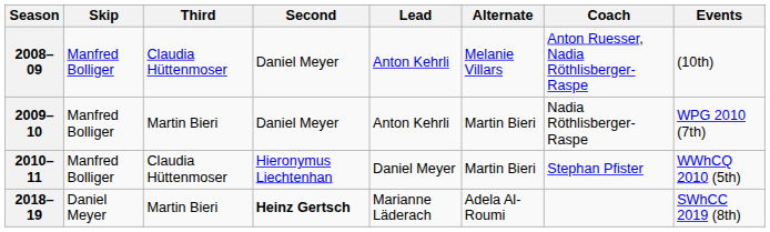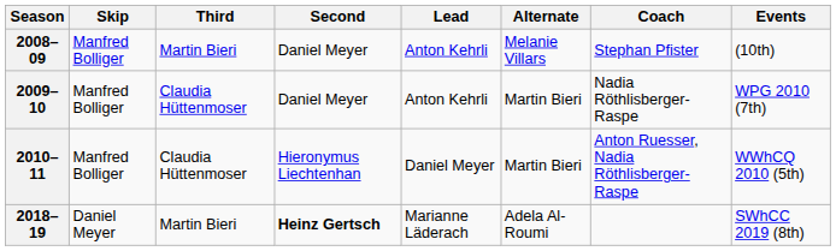 <table class="wikitable">
 <tr>
 <th scope="col" width=60>Season</th>
 <th scope="col">Skip</th>
 <th scope="col">Third</th>
 <th scope="col">Second</th>
 <th scope="col">Lead</th>
 <th scope="col">Alternate</th>
 <th scope="col">Coach</th>
 <th scope="col">Events</th>
 </tr>
 <tr>
 <th scope="row">2008–09</th>
 <td><a href='#'>Manfred Bolliger</a></td>
-<td><a href='#'>Claudia Hüttenmoser</a></td>
+<td><a href='#'>Martin Bieri</a></td>
 <td>Daniel Meyer</td>
 <td><a href='#'>Anton Kehrli</a></td>
 <td><a href='#'>Melanie Villars</a></td>
-<td><a href='#'>Anton Ruesser</a>,<br><a href='#'>Nadia Röthlisberger-Raspe</a></td>
+<td><a href='#'>Stephan Pfister</a></td>
 <td> (10th)</td>
 </tr>
 <tr>
 <th scope="row">2009–10</th>
 <td>Manfred Bolliger</td>
-<td>Martin Bieri</td>
+<td><a href='#'>Claudia Hüttenmoser</a></td>
 <td>Daniel Meyer</td>
 <td>Anton Kehrli</td>
 <td>Martin Bieri</td>
 <td>Nadia Röthlisberger-Raspe</td>
 <td><a href='#'>WPG 2010</a> (7th)</td>
 </tr>
 <tr>
 <th scope="row">2010–11</th>
 <td>Manfred Bolliger</td>
 <td>Claudia Hüttenmoser</td>
 <td><a href='#'>Hieronymus Liechtenhan</a></td>
 <td>Daniel Meyer</td>
 <td>Martin Bieri</td>
-<td><a href='#'>Stephan Pfister</a></td>
+<td><a href='#'>Anton Ruesser</a>,<br><a href='#'>Nadia Röthlisberger-Raspe</a></td>
 <td><a href='#'>WWhCQ 2010</a> (5th)</td>
 </tr>
 <tr>
 <th scope="row">2018–19</th>
 <td>Daniel Meyer</td>
 <td>Martin Bieri</td>
 <td><strong>Heinz Gertsch</strong></td>
 <td>Marianne Läderach</td>
 <td>Adela Al-Roumi</td>
 <td></td>
 <td><a href='#'>SWhCC 2019</a> (8th)</td>
 </tr>
 </table>
